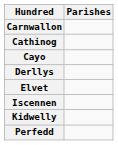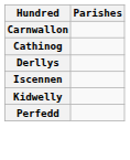 <table class="wikitable">
 <tr>
 <th>Hundred</th>
 <th>Parishes</th>
 </tr>
 <tr>
 <th>Carnwallon</th>
 <td></td>
 </tr>
 <tr>
 <th>Cathinog</th>
 <td></td>
 </tr>
 <tr>
-<th>Cayo</th>
-<td></td>
-</tr>
-<tr>
 <th>Derllys</th>
-<td></td>
-</tr>
-<tr>
-<th>Elvet</th>
 <td></td>
 </tr>
 <tr>
 <th>Iscennen</th>
 <td></td>
 </tr>
 <tr>
 <th>Kidwelly</th>
 <td></td>
 </tr>
 <tr>
 <th>Perfedd</th>
 <td></td>
 </tr>
 </table>
